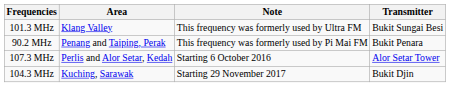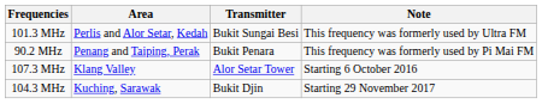 <table class="wikitable">
 <tr>
 <th>Frequencies</th>
 <th>Area</th>
+<th>Transmitter</th>
 <th>Note</th>
-<th>Transmitter</th>
 </tr>
 <tr>
 <td style="text-align:center;">101.3 MHz</td>
-<td><a href='#'>Klang Valley</a></td>
+<td><a href='#'>Perlis</a> and <a href='#'>Alor Setar</a>, <a href='#'>Kedah</a></td>
+<td>Bukit Sungai Besi</td>
 <td>This frequency was formerly used by Ultra FM</td>
-<td>Bukit Sungai Besi</td>
 </tr>
 <tr>
 <td style="text-align:center;">90.2 MHz</td>
 <td><a href='#'>Penang</a> and <a href='#'>Taiping, Perak</a></td>
+<td>Bukit Penara</td>
 <td>This frequency was formerly used by Pi Mai FM</td>
-<td>Bukit Penara</td>
 </tr>
 <tr>
 <td style="text-align:center;">107.3 MHz</td>
-<td><a href='#'>Perlis</a> and <a href='#'>Alor Setar</a>, <a href='#'>Kedah</a></td>
+<td><a href='#'>Klang Valley</a></td>
+<td><a href='#'>Alor Setar Tower</a></td>
 <td>Starting 6 October 2016</td>
-<td><a href='#'>Alor Setar Tower</a></td>
 </tr>
 <tr>
 <td style="text-align:center;">104.3 MHz</td>
 <td><a href='#'>Kuching</a>, <a href='#'>Sarawak</a></td>
+<td>Bukit Djin</td>
 <td>Starting 29 November 2017</td>
-<td>Bukit Djin</td>
 </tr>
 </table>
